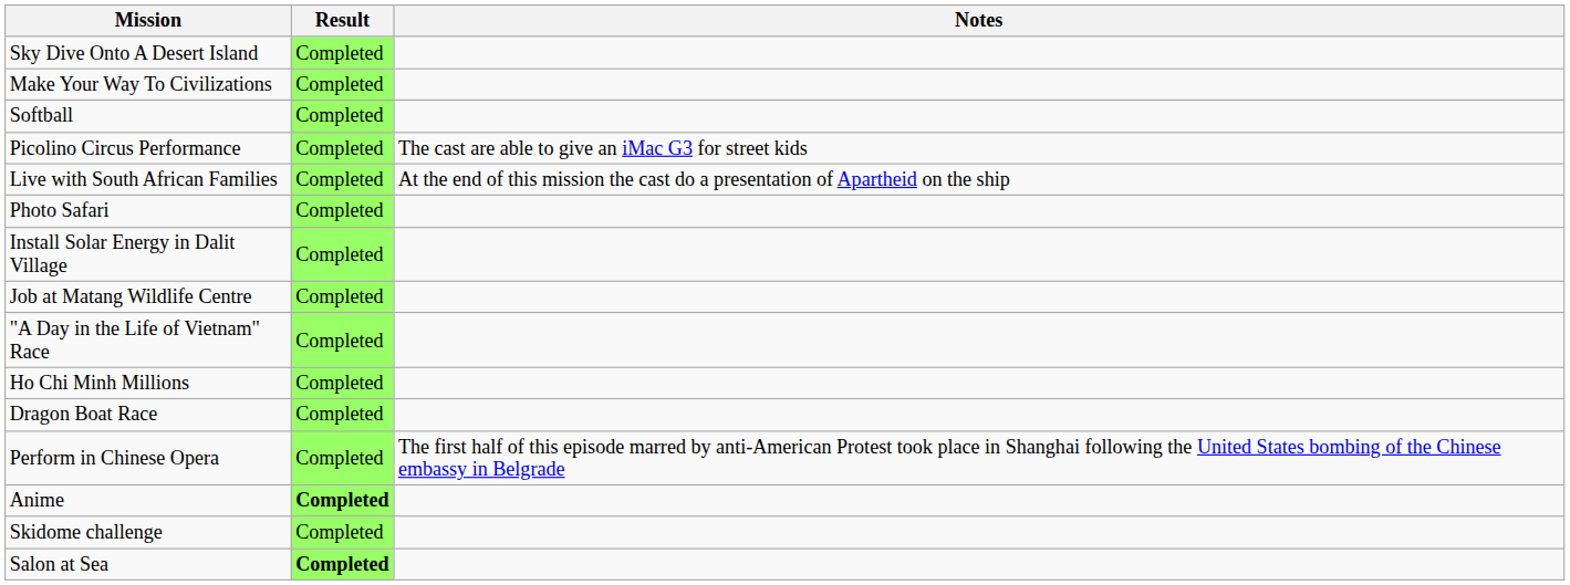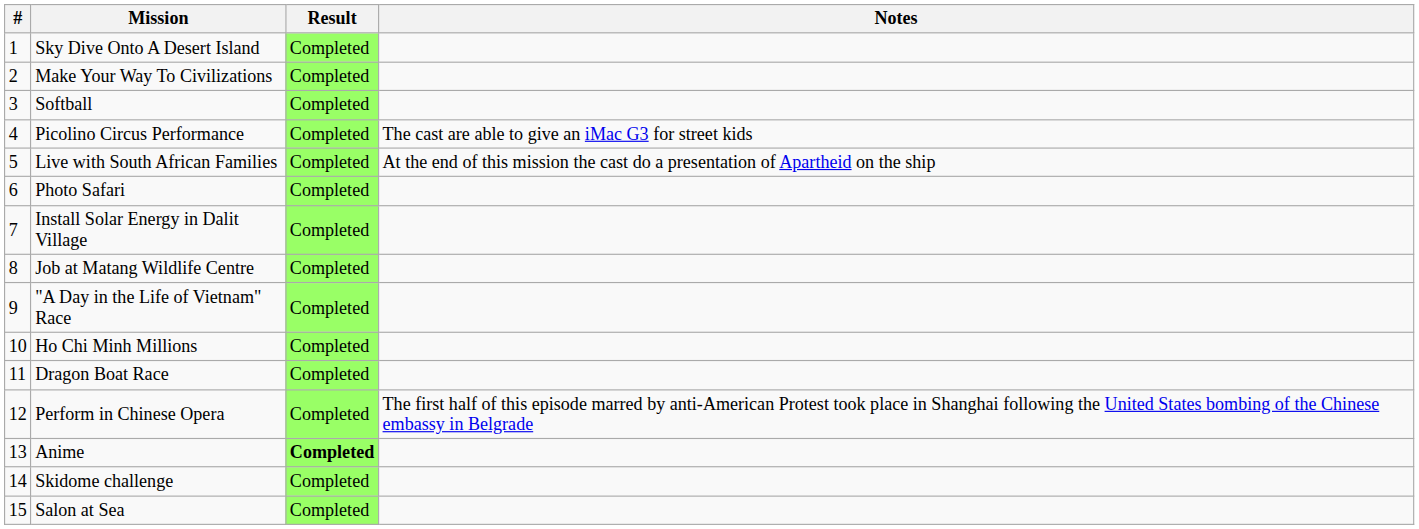 <table class="wikitable">
 <tr>
+<th>#</th>
 <th>Mission</th>
 <th>Result</th>
 <th>Notes</th>
 </tr>
 <tr>
+<td>1</td>
 <td>Sky Dive Onto A Desert Island</td>
 <td bgcolor="#99FF66">Completed</td>
 <td></td>
 </tr>
 <tr>
+<td>2</td>
 <td>Make Your Way To Civilizations</td>
 <td bgcolor="#99FF66">Completed</td>
 <td></td>
 </tr>
 <tr>
+<td>3</td>
 <td>Softball</td>
 <td bgcolor="#99FF66">Completed</td>
 <td></td>
 </tr>
 <tr>
+<td>4</td>
 <td>Picolino Circus Performance</td>
 <td bgcolor="#99FF66">Completed</td>
 <td>The cast are able to give an <a href='#'>iMac G3</a> for street kids</td>
 </tr>
 <tr>
+<td>5</td>
 <td>Live with South African Families</td>
 <td bgcolor="#99FF66">Completed</td>
 <td>At the end of this mission the cast do a presentation of <a href='#'>Apartheid</a> on the ship</td>
 </tr>
 <tr>
+<td>6</td>
 <td>Photo Safari</td>
 <td bgcolor="#99FF66">Completed</td>
 <td></td>
 </tr>
 <tr>
+<td>7</td>
 <td>Install Solar Energy in Dalit Village</td>
 <td bgcolor="#99FF66">Completed</td>
 <td></td>
 </tr>
 <tr>
+<td>8</td>
 <td>Job at Matang Wildlife Centre</td>
 <td bgcolor="#99FF66">Completed</td>
 <td></td>
 </tr>
 <tr>
+<td>9</td>
 <td>"A Day in the Life of Vietnam" Race</td>
 <td bgcolor="#99FF66">Completed</td>
 <td></td>
 </tr>
 <tr>
+<td>10</td>
 <td>Ho Chi Minh Millions</td>
 <td bgcolor="#99FF66">Completed</td>
 <td></td>
 </tr>
 <tr>
+<td>11</td>
 <td>Dragon Boat Race</td>
 <td bgcolor="#99FF66">Completed</td>
 <td></td>
 </tr>
 <tr>
+<td>12</td>
 <td>Perform in Chinese Opera</td>
 <td bgcolor="#99FF66">Completed</td>
 <td>The first half of this episode marred by anti-American Protest took place in Shanghai following the <a href='#'>United States bombing of the Chinese embassy in Belgrade</a></td>
 </tr>
 <tr>
+<td>13</td>
 <td>Anime</td>
 <td bgcolor="#99FF66"><strong>Completed</strong></td>
 <td></td>
 </tr>
 <tr>
+<td>14</td>
 <td>Skidome challenge</td>
 <td bgcolor="#99FF66">Completed</td>
 <td></td>
 </tr>
 <tr>
+<td>15</td>
 <td>Salon at Sea</td>
-<td bgcolor="#99FF66"><strong>Completed</strong></td>
+<td bgcolor="#99FF66">Completed</td>
 <td></td>
 </tr>
 </table>
